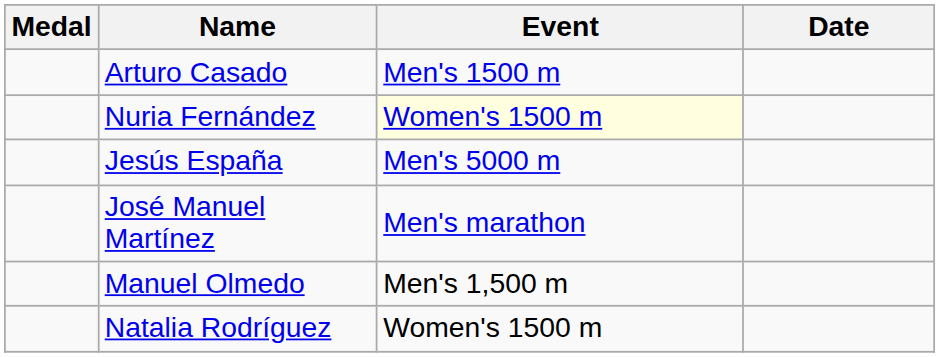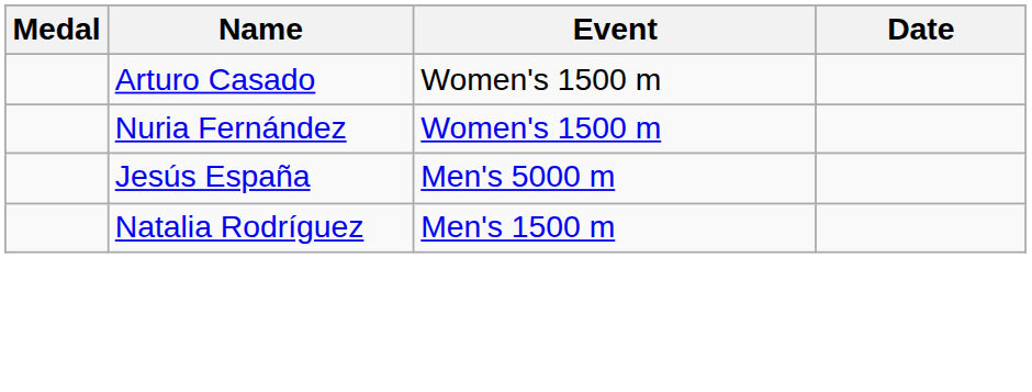 <table class="wikitable sortable" style="font-size:100%">
 <tr>
 <th>Medal</th>
 <th width=150>Name</th>
 <th width=200>Event</th>
 <th width=100>Date</th>
 </tr>
 <tr>
 <td></td>
 <td><a href='#'>Arturo Casado</a></td>
-<td><a href='#'>Men's 1500 m</a></td>
+<td>Women's 1500 m</td>
 <td></td>
 </tr>
 <tr>
 <td></td>
 <td><a href='#'>Nuria Fernández</a></td>
-<td style="background: lightyellow;"><a href='#'>Women's 1500 m</a></td>
+<td><a href='#'>Women's 1500 m</a></td>
 <td></td>
 </tr>
 <tr>
 <td></td>
 <td><a href='#'>Jesús España</a></td>
 <td><a href='#'>Men's 5000 m</a></td>
 <td></td>
 </tr>
 <tr>
 <td></td>
-<td><a href='#'>José Manuel Martínez</a></td>
-<td><a href='#'>Men's marathon</a></td>
-<td></td>
-</tr>
-<tr>
-<td></td>
-<td><a href='#'>Manuel Olmedo</a></td>
-<td>Men's 1,500 m</td>
-<td></td>
-</tr>
-<tr>
-<td></td>
 <td><a href='#'>Natalia Rodríguez</a></td>
-<td>Women's 1500 m</td>
+<td><a href='#'>Men's 1500 m</a></td>
 <td></td>
 </tr>
 </table>
